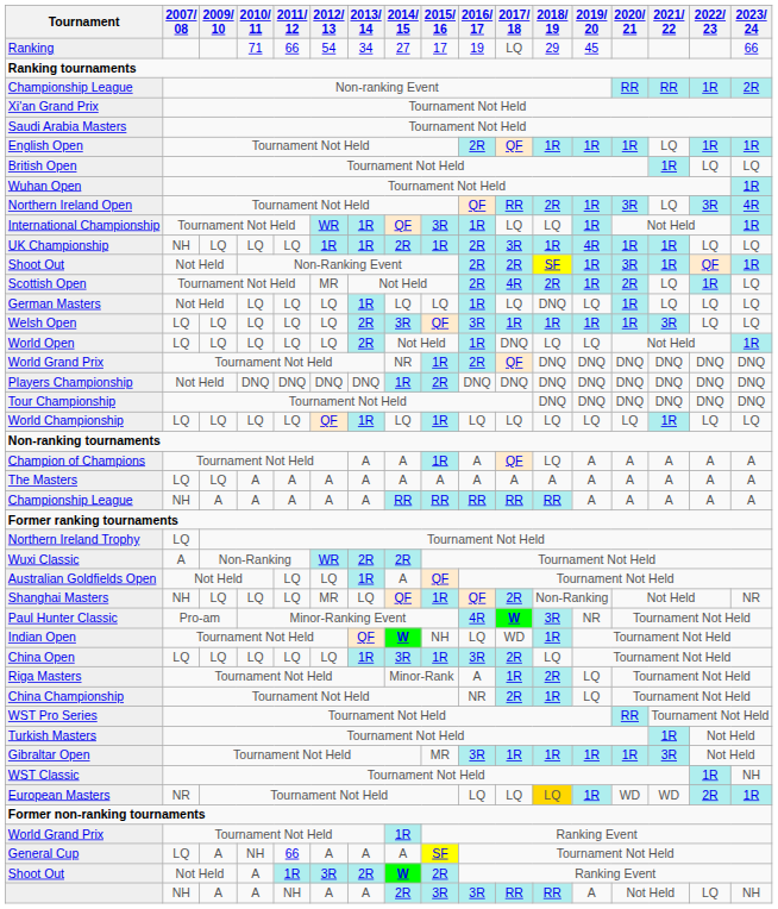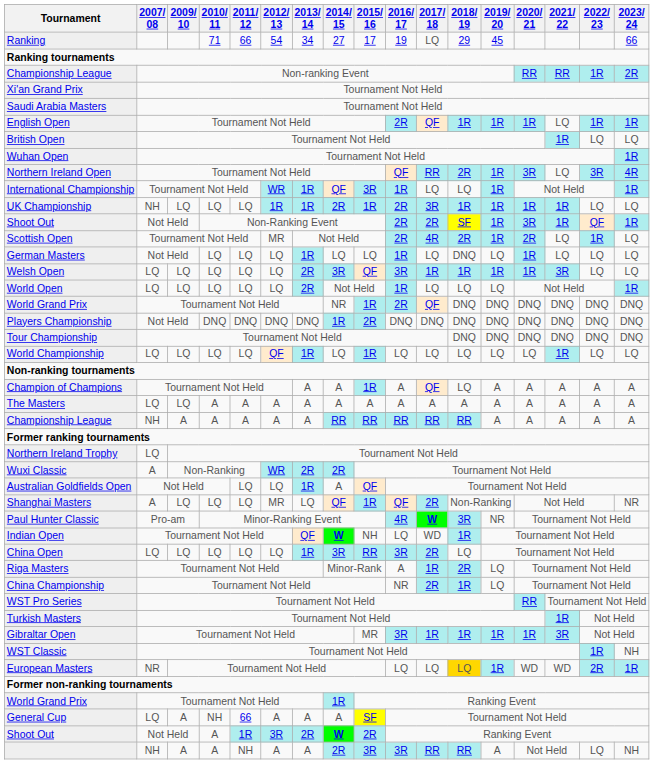 <table class="wikitable" style="font-size:85%;">
 <tr>
 <th>Tournament</th>
 <th><a href='#'>2007/<br>08</a></th>
 <th><a href='#'>2009/<br>10</a></th>
 <th><a href='#'>2010/<br>11</a></th>
 <th><a href='#'>2011/<br>12</a></th>
 <th><a href='#'>2012/<br>13</a></th>
 <th><a href='#'>2013/<br>14</a></th>
 <th><a href='#'>2014/<br>15</a></th>
 <th><a href='#'>2015/<br>16</a></th>
 <th><a href='#'>2016/<br>17</a></th>
 <th><a href='#'>2017/<br>18</a></th>
 <th><a href='#'>2018/<br>19</a></th>
 <th><a href='#'>2019/<br>20</a></th>
 <th><a href='#'>2020/<br>21</a></th>
 <th><a href='#'>2021/<br>22</a></th>
 <th><a href='#'>2022/<br>23</a></th>
 <th><a href='#'>2023/<br>24</a></th>
 </tr>
 <tr>
 <td style="background:#EFEFEF;"><a href='#'>Ranking</a></td>
 <td align="center"></td>
 <td align="center"></td>
 <td align="center"><a href='#'>71</a></td>
 <td align="center"><a href='#'>66</a></td>
 <td align="center"><a href='#'>54</a></td>
 <td align="center"><a href='#'>34</a></td>
 <td align="center"><a href='#'>27</a></td>
 <td align="center"><a href='#'>17</a></td>
 <td align="center"><a href='#'>19</a></td>
 <td align="center" style="color:#555555;">LQ</td>
 <td align="center"><a href='#'>29</a></td>
 <td align="center"><a href='#'>45</a></td>
 <td align="center"></td>
 <td align="center"></td>
 <td align="center"></td>
 <td align="center"><a href='#'>66</a></td>
 </tr>
 <tr>
 <td colspan="19"><strong>Ranking tournaments</strong></td>
 </tr>
 <tr>
 <td style="background:#EFEFEF;"><a href='#'>Championship League</a></td>
 <td align="center" colspan="12" style="color:#555555;">Non-ranking Event</td>
 <td align="center" style="background:#afeeee;"><a href='#'>RR</a></td>
 <td align="center" style="background:#afeeee;"><a href='#'>RR</a></td>
 <td align="center" style="background:#afeeee;"><a href='#'>1R</a></td>
 <td align="center" style="background:#afeeee;"><a href='#'>2R</a></td>
 </tr>
 <tr>
 <td style="background:#EFEFEF;"><a href='#'>Xi'an Grand Prix</a></td>
 <td align="center" colspan="16" style="color:#555555;">Tournament Not Held</td>
 </tr>
 <tr>
 <td style="background:#EFEFEF;"><a href='#'>Saudi Arabia Masters</a></td>
 <td align="center" colspan="16" style="color:#555555;">Tournament Not Held</td>
 </tr>
 <tr>
 <td style="background:#EFEFEF;"><a href='#'>English Open</a></td>
 <td align="center" colspan="8" style="color:#555555;">Tournament Not Held</td>
 <td align="center" style="background:#afeeee;"><a href='#'>2R</a></td>
 <td align="center" style="background:#ffebcd;"><a href='#'>QF</a></td>
 <td align="center" style="background:#afeeee;"><a href='#'>1R</a></td>
 <td align="center" style="background:#afeeee;"><a href='#'>1R</a></td>
 <td align="center" style="background:#afeeee;"><a href='#'>1R</a></td>
 <td align="center" style="color:#555555;">LQ</td>
 <td align="center" style="background:#afeeee;"><a href='#'>1R</a></td>
 <td align="center" style="background:#afeeee;"><a href='#'>1R</a></td>
 </tr>
 <tr>
 <td style="background:#EFEFEF;"><a href='#'>British Open</a></td>
 <td align="center" colspan="13" style="color:#555555;">Tournament Not Held</td>
 <td align="center" style="background:#afeeee;"><a href='#'>1R</a></td>
 <td align="center" style="color:#555555;">LQ</td>
 <td align="center" style="color:#555555;">LQ</td>
 </tr>
 <tr>
 <td style="background:#EFEFEF;"><a href='#'>Wuhan Open</a></td>
 <td align="center" colspan="15" style="color:#555555;">Tournament Not Held</td>
 <td align="center" style="background:#afeeee;"><a href='#'>1R</a></td>
 </tr>
 <tr>
 <td style="background:#EFEFEF;"><a href='#'>Northern Ireland Open</a></td>
 <td align="center" colspan="8" style="color:#555555;">Tournament Not Held</td>
 <td align="center" style="background:#ffebcd;"><a href='#'>QF</a></td>
 <td align="center" style="background:#afeeee;"><a href='#'>RR</a></td>
 <td align="center" style="background:#afeeee;"><a href='#'>2R</a></td>
 <td align="center" style="background:#afeeee;"><a href='#'>1R</a></td>
 <td align="center" style="background:#afeeee;"><a href='#'>3R</a></td>
 <td align="center" style="color:#555555;">LQ</td>
 <td align="center" style="background:#afeeee;"><a href='#'>3R</a></td>
 <td align="center" style="background:#afeeee;"><a href='#'>4R</a></td>
 </tr>
 <tr>
 <td style="background:#EFEFEF;"><a href='#'>International Championship</a></td>
 <td align="center" colspan="4" style="color:#555555;">Tournament Not Held</td>
 <td align="center" style="background:#afeeee;"><a href='#'>WR</a></td>
 <td align="center" style="background:#afeeee;"><a href='#'>1R</a></td>
 <td align="center" style="background:#ffebcd;"><a href='#'>QF</a></td>
 <td align="center" style="background:#afeeee;"><a href='#'>3R</a></td>
 <td align="center" style="background:#afeeee;"><a href='#'>1R</a></td>
 <td align="center" style="color:#555555;">LQ</td>
 <td align="center" style="color:#555555;">LQ</td>
 <td align="center" style="background:#afeeee;"><a href='#'>1R</a></td>
 <td align="center" colspan="3" style="color:#555555;">Not Held</td>
 <td align="center" style="background:#afeeee;"><a href='#'>1R</a></td>
 </tr>
 <tr>
 <td style="background:#EFEFEF;"><a href='#'>UK Championship</a></td>
 <td align="center" style="color:#555555;">NH</td>
 <td align="center" style="color:#555555;">LQ</td>
 <td align="center" style="color:#555555;">LQ</td>
 <td align="center" style="color:#555555;">LQ</td>
 <td align="center" style="background:#afeeee;"><a href='#'>1R</a></td>
 <td align="center" style="background:#afeeee;"><a href='#'>1R</a></td>
 <td align="center" style="background:#afeeee;"><a href='#'>2R</a></td>
 <td align="center" style="background:#afeeee;"><a href='#'>1R</a></td>
 <td align="center" style="background:#afeeee;"><a href='#'>2R</a></td>
 <td align="center" style="background:#afeeee;"><a href='#'>3R</a></td>
 <td align="center" style="background:#afeeee;"><a href='#'>1R</a></td>
-<td align="center" style="background:#afeeee;"><a href='#'>4R</a></td>
+<td align="center" style="background:#afeeee;"><a href='#'>1R</a></td>
 <td align="center" style="background:#afeeee;"><a href='#'>1R</a></td>
 <td align="center" style="background:#afeeee;"><a href='#'>1R</a></td>
 <td align="center" style="color:#555555;">LQ</td>
 <td align="center" style="color:#555555;">LQ</td>
 </tr>
 <tr>
 <td style="background:#EFEFEF;"><a href='#'>Shoot Out</a></td>
 <td align="center" colspan="2" style="color:#555555;">Not Held</td>
 <td align="center" colspan="6" style="color:#555555;">Non-Ranking Event</td>
 <td align="center" style="background:#afeeee;"><a href='#'>2R</a></td>
 <td align="center" style="background:#afeeee;"><a href='#'>2R</a></td>
 <td align="center" style="background:yellow;"><a href='#'>SF</a></td>
 <td align="center" style="background:#afeeee;"><a href='#'>1R</a></td>
 <td align="center" style="background:#afeeee;"><a href='#'>3R</a></td>
 <td align="center" style="background:#afeeee;"><a href='#'>1R</a></td>
 <td align="center" style="background:#ffebcd;"><a href='#'>QF</a></td>
 <td align="center" style="background:#afeeee;"><a href='#'>1R</a></td>
 </tr>
 <tr>
 <td style="background:#EFEFEF;"><a href='#'>Scottish Open</a></td>
 <td align="center" colspan="4" style="color:#555555;">Tournament Not Held</td>
 <td align="center" style="color:#555555;">MR</td>
 <td align="center" colspan="3" style="color:#555555;">Not Held</td>
 <td align="center" style="background:#afeeee;"><a href='#'>2R</a></td>
 <td align="center" style="background:#afeeee;"><a href='#'>4R</a></td>
 <td align="center" style="background:#afeeee;"><a href='#'>2R</a></td>
 <td align="center" style="background:#afeeee;"><a href='#'>1R</a></td>
 <td align="center" style="background:#afeeee;"><a href='#'>2R</a></td>
 <td align="center" style="color:#555555;">LQ</td>
 <td align="center" style="background:#afeeee;"><a href='#'>1R</a></td>
 <td align="center" style="color:#555555;">LQ</td>
 </tr>
 <tr>
 <td style="background:#EFEFEF;"><a href='#'>German Masters</a></td>
 <td align="center" colspan="2" style="color:#555555;">Not Held</td>
 <td align="center" style="color:#555555;">LQ</td>
 <td align="center" style="color:#555555;">LQ</td>
 <td align="center" style="color:#555555;">LQ</td>
 <td align="center" style="background:#afeeee;"><a href='#'>1R</a></td>
 <td align="center" style="color:#555555;">LQ</td>
 <td align="center" style="color:#555555;">LQ</td>
 <td align="center" style="background:#afeeee;"><a href='#'>1R</a></td>
 <td align="center" style="color:#555555;">LQ</td>
 <td align="center" style="color:#555555;">DNQ</td>
 <td align="center" style="color:#555555;">LQ</td>
 <td align="center" style="background:#afeeee;"><a href='#'>1R</a></td>
 <td align="center" style="color:#555555;">LQ</td>
 <td align="center" style="color:#555555;">LQ</td>
 <td align="center" style="color:#555555;">LQ</td>
 </tr>
 <tr>
 <td style="background:#EFEFEF;"><a href='#'>Welsh Open</a></td>
 <td align="center" style="color:#555555;">LQ</td>
 <td align="center" style="color:#555555;">LQ</td>
 <td align="center" style="color:#555555;">LQ</td>
 <td align="center" style="color:#555555;">LQ</td>
 <td align="center" style="color:#555555;">LQ</td>
 <td align="center" style="background:#afeeee;"><a href='#'>2R</a></td>
 <td align="center" style="background:#afeeee;"><a href='#'>3R</a></td>
 <td align="center" style="background:#ffebcd;"><a href='#'>QF</a></td>
 <td align="center" style="background:#afeeee;"><a href='#'>3R</a></td>
 <td align="center" style="background:#afeeee;"><a href='#'>1R</a></td>
 <td align="center" style="background:#afeeee;"><a href='#'>1R</a></td>
 <td align="center" style="background:#afeeee;"><a href='#'>1R</a></td>
 <td align="center" style="background:#afeeee;"><a href='#'>1R</a></td>
 <td align="center" style="background:#afeeee;"><a href='#'>3R</a></td>
 <td align="center" style="color:#555555;">LQ</td>
 <td align="center" style="color:#555555;">LQ</td>
 </tr>
 <tr>
 <td style="background:#EFEFEF;"><a href='#'>World Open</a></td>
 <td align="center" style="color:#555555;">LQ</td>
 <td align="center" style="color:#555555;">LQ</td>
 <td align="center" style="color:#555555;">LQ</td>
 <td align="center" style="color:#555555;">LQ</td>
 <td align="center" style="color:#555555;">LQ</td>
 <td align="center" style="background:#afeeee;"><a href='#'>2R</a></td>
 <td align="center" colspan="2" style="color:#555555;">Not Held</td>
 <td align="center" style="background:#afeeee;"><a href='#'>1R</a></td>
-<td align="center" style="color:#555555;">DNQ</td>
+<td align="center" style="color:#555555;">LQ</td>
 <td align="center" style="color:#555555;">LQ</td>
 <td align="center" style="color:#555555;">LQ</td>
 <td align="center" colspan="3" style="color:#555555;">Not Held</td>
 <td align="center" style="background:#afeeee;"><a href='#'>1R</a></td>
 </tr>
 <tr>
 <td style="background:#EFEFEF;"><a href='#'>World Grand Prix</a></td>
 <td align="center" colspan="6" style="color:#555555;">Tournament Not Held</td>
 <td align="center" style="color:#555555;">NR</td>
 <td align="center" style="background:#afeeee;"><a href='#'>1R</a></td>
 <td align="center" style="background:#afeeee;"><a href='#'>2R</a></td>
 <td align="center" style="background:#ffebcd;"><a href='#'>QF</a></td>
 <td align="center" style="color:#555555;">DNQ</td>
 <td align="center" style="color:#555555;">DNQ</td>
 <td align="center" style="color:#555555;">DNQ</td>
 <td align="center" style="color:#555555;">DNQ</td>
 <td align="center" style="color:#555555;">DNQ</td>
 <td align="center" style="color:#555555;">DNQ</td>
 </tr>
 <tr>
 <td style="background:#EFEFEF;"><a href='#'>Players Championship</a></td>
 <td align="center" colspan="2" style="color:#555555;">Not Held</td>
 <td align="center" style="color:#555555;">DNQ</td>
 <td align="center" style="color:#555555;">DNQ</td>
 <td align="center" style="color:#555555;">DNQ</td>
 <td align="center" style="color:#555555;">DNQ</td>
 <td align="center" style="background:#afeeee;"><a href='#'>1R</a></td>
 <td align="center" style="background:#afeeee;"><a href='#'>2R</a></td>
 <td align="center" style="color:#555555;">DNQ</td>
 <td align="center" style="color:#555555;">DNQ</td>
 <td align="center" style="color:#555555;">DNQ</td>
 <td align="center" style="color:#555555;">DNQ</td>
 <td align="center" style="color:#555555;">DNQ</td>
 <td align="center" style="color:#555555;">DNQ</td>
 <td align="center" style="color:#555555;">DNQ</td>
 <td align="center" style="color:#555555;">DNQ</td>
 </tr>
 <tr>
 <td style="background:#EFEFEF;"><a href='#'>Tour Championship</a></td>
 <td align="center" colspan="10" style="color:#555555;">Tournament Not Held</td>
 <td align="center" style="color:#555555;">DNQ</td>
 <td align="center" style="color:#555555;">DNQ</td>
 <td align="center" style="color:#555555;">DNQ</td>
 <td align="center" style="color:#555555;">DNQ</td>
 <td align="center" style="color:#555555;">DNQ</td>
 <td align="center" style="color:#555555;">DNQ</td>
 </tr>
 <tr>
 <td style="background:#EFEFEF;"><a href='#'>World Championship</a></td>
 <td align="center" style="color:#555555;">LQ</td>
 <td align="center" style="color:#555555;">LQ</td>
 <td align="center" style="color:#555555;">LQ</td>
 <td align="center" style="color:#555555;">LQ</td>
 <td align="center" style="background:#ffebcd;"><a href='#'>QF</a></td>
 <td align="center" style="background:#afeeee;"><a href='#'>1R</a></td>
 <td align="center" style="color:#555555;">LQ</td>
 <td align="center" style="background:#afeeee;"><a href='#'>1R</a></td>
 <td align="center" style="color:#555555;">LQ</td>
 <td align="center" style="color:#555555;">LQ</td>
 <td align="center" style="color:#555555;">LQ</td>
 <td align="center" style="color:#555555;">LQ</td>
 <td align="center" style="color:#555555;">LQ</td>
 <td align="center" style="background:#afeeee;"><a href='#'>1R</a></td>
 <td align="center" style="color:#555555;">LQ</td>
 <td align="center" style="color:#555555;">LQ</td>
 </tr>
 <tr>
 <td colspan="20"><strong>Non-ranking tournaments</strong></td>
 </tr>
 <tr>
 <td style="background:#EFEFEF;"><a href='#'>Champion of Champions</a></td>
 <td align="center" colspan="5" style="color:#555555;">Tournament Not Held</td>
 <td align="center" style="color:#555555;">A</td>
 <td align="center" style="color:#555555;">A</td>
 <td align="center" style="background:#afeeee;"><a href='#'>1R</a></td>
 <td align="center" style="color:#555555;">A</td>
 <td align="center" style="background:#ffebcd;"><a href='#'>QF</a></td>
 <td align="center" style="color:#555555;">LQ</td>
 <td align="center" style="color:#555555;">A</td>
 <td align="center" style="color:#555555;">A</td>
 <td align="center" style="color:#555555;">A</td>
 <td align="center" style="color:#555555;">A</td>
 <td align="center" style="color:#555555;">A</td>
 </tr>
 <tr>
 <td style="background:#EFEFEF;"><a href='#'>The Masters</a></td>
 <td align="center" style="color:#555555;">LQ</td>
 <td align="center" style="color:#555555;">LQ</td>
 <td align="center" style="color:#555555;">A</td>
 <td align="center" style="color:#555555;">A</td>
 <td align="center" style="color:#555555;">A</td>
 <td align="center" style="color:#555555;">A</td>
 <td align="center" style="color:#555555;">A</td>
 <td align="center" style="color:#555555;">A</td>
 <td align="center" style="color:#555555;">A</td>
 <td align="center" style="color:#555555;">A</td>
 <td align="center" style="color:#555555;">A</td>
 <td align="center" style="color:#555555;">A</td>
 <td align="center" style="color:#555555;">A</td>
 <td align="center" style="color:#555555;">A</td>
 <td align="center" style="color:#555555;">A</td>
 <td align="center" style="color:#555555;">A</td>
 </tr>
 <tr>
 <td style="background:#EFEFEF;"><a href='#'>Championship League</a></td>
 <td align="center" style="color:#555555;">NH</td>
 <td align="center" style="color:#555555;">A</td>
 <td align="center" style="color:#555555;">A</td>
 <td align="center" style="color:#555555;">A</td>
 <td align="center" style="color:#555555;">A</td>
 <td align="center" style="color:#555555;">A</td>
 <td align="center" style="background:#afeeee;"><a href='#'>RR</a></td>
 <td align="center" style="background:#afeeee;"><a href='#'>RR</a></td>
 <td align="center" style="background:#afeeee;"><a href='#'>RR</a></td>
 <td align="center" style="background:#afeeee;"><a href='#'>RR</a></td>
 <td align="center" style="background:#afeeee;"><a href='#'>RR</a></td>
 <td align="center" style="color:#555555;">A</td>
 <td align="center" style="color:#555555;">A</td>
 <td align="center" style="color:#555555;">A</td>
 <td align="center" style="color:#555555;">A</td>
 <td align="center" style="color:#555555;">A</td>
 </tr>
 <tr>
 <td colspan="20"><strong>Former ranking tournaments</strong></td>
 </tr>
 <tr>
 <td style="background:#EFEFEF;"><a href='#'>Northern Ireland Trophy</a></td>
 <td align="center" style="color:#555555;">LQ</td>
 <td align="center" colspan="19" style="color:#555555;">Tournament Not Held</td>
 </tr>
 <tr>
 <td style="background:#EFEFEF;"><a href='#'>Wuxi Classic</a></td>
 <td align="center" style="color:#555555;">A</td>
 <td align="center" colspan="3" style="color:#555555;">Non-Ranking</td>
 <td align="center" style="background:#afeeee;"><a href='#'>WR</a></td>
 <td align="center" style="background:#afeeee;"><a href='#'>2R</a></td>
 <td align="center" style="background:#afeeee;"><a href='#'>2R</a></td>
 <td align="center" colspan="19" style="color:#555555;">Tournament Not Held</td>
 </tr>
 <tr>
 <td style="background:#EFEFEF;"><a href='#'>Australian Goldfields Open</a></td>
 <td align="center" colspan="3" style="color:#555555;">Not Held</td>
 <td align="center" style="color:#555555;">LQ</td>
 <td align="center" style="color:#555555;">LQ</td>
 <td align="center" style="background:#afeeee;"><a href='#'>1R</a></td>
 <td align="center" style="color:#555555;">A</td>
 <td align="center" style="background:#ffebcd;"><a href='#'>QF</a></td>
 <td align="center" colspan="19" style="color:#555555;">Tournament Not Held</td>
 </tr>
 <tr>
 <td style="background:#EFEFEF;"><a href='#'>Shanghai Masters</a></td>
-<td align="center" style="color:#555555;">NH</td>
+<td align="center" style="color:#555555;">A</td>
 <td align="center" style="color:#555555;">LQ</td>
 <td align="center" style="color:#555555;">LQ</td>
 <td align="center" style="color:#555555;">LQ</td>
 <td align="center" style="color:#555555;">MR</td>
 <td align="center" style="color:#555555;">LQ</td>
 <td align="center" style="background:#ffebcd;"><a href='#'>QF</a></td>
 <td align="center" style="background:#afeeee;"><a href='#'>1R</a></td>
 <td align="center" style="background:#ffebcd;"><a href='#'>QF</a></td>
 <td align="center" style="background:#afeeee;"><a href='#'>2R</a></td>
 <td align="center" colspan="2" style="color:#555555;">Non-Ranking</td>
 <td align="center" colspan="3" style="color:#555555;">Not Held</td>
 <td align="center" colspan="1" style="color:#555555;">NR</td>
 </tr>
 <tr>
 <td style="background:#EFEFEF;"><a href='#'>Paul Hunter Classic</a></td>
 <td align="center" colspan="2" style="color:#555555;">Pro-am</td>
 <td align="center" colspan="6" style="color:#555555;">Minor-Ranking Event</td>
 <td align="center" style="background:#afeeee;"><a href='#'>4R</a></td>
 <td align="center" style="background:#00ff00;"><a href='#'><strong>W</strong></a></td>
 <td align="center" style="background:#afeeee;"><a href='#'>3R</a></td>
 <td align="center" style="color:#555555;">NR</td>
 <td align="center" colspan="6" style="color:#555555;">Tournament Not Held</td>
 </tr>
 <tr>
 <td style="background:#EFEFEF;"><a href='#'>Indian Open</a></td>
 <td align="center" colspan="5" style="color:#555555;">Tournament Not Held</td>
 <td align="center" style="background:#ffebcd;"><a href='#'>QF</a></td>
 <td align="center" style="background:#00ff00;"><a href='#'><strong>W</strong></a></td>
 <td align="center" style="color:#555555;">NH</td>
 <td align="center" style="color:#555555;">LQ</td>
 <td align="center" style="color:#555555;">WD</td>
 <td align="center" style="background:#afeeee;"><a href='#'>1R</a></td>
 <td align="center" colspan="6" style="color:#555555;">Tournament Not Held</td>
 </tr>
 <tr>
 <td style="background:#EFEFEF;"><a href='#'>China Open</a></td>
 <td align="center" style="color:#555555;">LQ</td>
 <td align="center" style="color:#555555;">LQ</td>
 <td align="center" style="color:#555555;">LQ</td>
 <td align="center" style="color:#555555;">LQ</td>
 <td align="center" style="color:#555555;">LQ</td>
 <td align="center" style="background:#afeeee;"><a href='#'>1R</a></td>
 <td align="center" style="background:#afeeee;"><a href='#'>3R</a></td>
-<td align="center" style="background:#afeeee;"><a href='#'>1R</a></td>
+<td align="center" style="background:#afeeee;"><a href='#'>RR</a></td>
 <td align="center" style="background:#afeeee;"><a href='#'>3R</a></td>
 <td align="center" style="background:#afeeee;"><a href='#'>2R</a></td>
 <td align="center" style="color:#555555;">LQ</td>
 <td align="center" colspan="5" style="color:#555555;">Tournament Not Held</td>
 </tr>
 <tr>
 <td style="background:#EFEFEF;"><a href='#'>Riga Masters</a></td>
 <td align="center" colspan="6" style="color:#555555;">Tournament Not Held</td>
 <td align="center" colspan="2" style="color:#555555;">Minor-Rank</td>
 <td align="center" style="color:#555555;">A</td>
 <td align="center" style="background:#afeeee;"><a href='#'>1R</a></td>
 <td align="center" style="background:#afeeee;"><a href='#'>2R</a></td>
 <td align="center" style="color:#555555;">LQ</td>
 <td align="center" colspan="4" style="color:#555555;">Tournament Not Held</td>
 </tr>
 <tr>
 <td style="background:#EFEFEF;"><a href='#'>China Championship</a></td>
 <td align="center" colspan="8" style="color:#555555;">Tournament Not Held</td>
 <td align="center" style="color:#555555;">NR</td>
 <td align="center" style="background:#afeeee;"><a href='#'>2R</a></td>
 <td align="center" style="background:#afeeee;"><a href='#'>1R</a></td>
 <td align="center" style="color:#555555;">LQ</td>
 <td align="center" colspan="4" style="color:#555555;">Tournament Not Held</td>
 </tr>
 <tr>
 <td style="background:#EFEFEF;"><a href='#'>WST Pro Series</a></td>
 <td align="center" colspan="12" style="color:#555555;">Tournament Not Held</td>
 <td align="center" style="background:#afeeee;"><a href='#'>RR</a></td>
 <td align="center" colspan="3" style="color:#555555;">Tournament Not Held</td>
 </tr>
 <tr>
 <td style="background:#EFEFEF;"><a href='#'>Turkish Masters</a></td>
 <td align="center" colspan="13" style="color:#555555;">Tournament Not Held</td>
 <td align="center" style="background:#afeeee;"><a href='#'>1R</a></td>
 <td align="center" colspan="2" style="color:#555555;">Not Held</td>
 </tr>
 <tr>
 <td style="background:#EFEFEF;"><a href='#'>Gibraltar Open</a></td>
 <td align="center" colspan="7" style="color:#555555;">Tournament Not Held</td>
 <td align="center" style="color:#555555;">MR</td>
 <td align="center" style="background:#afeeee;"><a href='#'>3R</a></td>
 <td align="center" style="background:#afeeee;"><a href='#'>1R</a></td>
 <td align="center" style="background:#afeeee;"><a href='#'>1R</a></td>
 <td align="center" style="background:#afeeee;"><a href='#'>1R</a></td>
 <td align="center" style="background:#afeeee;"><a href='#'>1R</a></td>
 <td align="center" style="background:#afeeee;"><a href='#'>3R</a></td>
 <td align="center" colspan="3" style="color:#555555;">Not Held</td>
 </tr>
 <tr>
 <td style="background:#EFEFEF;"><a href='#'>WST Classic</a></td>
 <td align="center" colspan="14" style="color:#555555;">Tournament Not Held</td>
 <td align="center" style="background:#afeeee;"><a href='#'>1R</a></td>
 <td align="center" colspan="1" style="color:#555555;">NH</td>
 </tr>
 <tr>
 <td style="background:#EFEFEF;"><a href='#'>European Masters</a></td>
 <td align="center" style="color:#555555;">NR</td>
 <td align="center" colspan="7" style="color:#555555;">Tournament Not Held</td>
 <td align="center" style="color:#555555;">LQ</td>
 <td align="center" style="color:#555555;">LQ</td>
 <td align="center" style="background: gold; color:#555555;">LQ</td>
 <td align="center" style="background:#afeeee;"><a href='#'>1R</a></td>
 <td align="center" style="color:#555555;">WD</td>
 <td align="center" style="color:#555555;">WD</td>
 <td align="center" style="background:#afeeee;"><a href='#'>2R</a></td>
 <td align="center" style="background:#afeeee;"><a href='#'>1R</a></td>
 </tr>
 <tr>
 <td colspan="19"><strong>Former non-ranking tournaments</strong></td>
 </tr>
 <tr>
 <td style="background:#EFEFEF;"><a href='#'>World Grand Prix</a></td>
 <td align="center" colspan="6" style="color:#555555;">Tournament Not Held</td>
 <td align="center" style="background:#afeeee;"><a href='#'>1R</a></td>
 <td align="center" colspan="20" style="color:#555555;">Ranking Event</td>
 </tr>
 <tr>
 <td style="background:#EFEFEF;"><a href='#'>General Cup</a></td>
 <td align="center" style="color:#555555;">LQ</td>
 <td align="center" style="color:#555555;">A</td>
 <td align="center" style="color:#555555;">NH</td>
 <td align="center"><a href='#'>66</a></td>
 <td align="center" style="color:#555555;">A</td>
 <td align="center" style="color:#555555;">A</td>
 <td align="center" style="color:#555555;">A</td>
 <td align="center" style="background:yellow;"><a href='#'>SF</a></td>
 <td align="center" colspan="19" style="color:#555555;">Tournament Not Held</td>
 </tr>
 <tr>
 <td style="background:#EFEFEF;"><a href='#'>Shoot Out</a></td>
 <td align="center" colspan="2" style="color:#555555;">Not Held</td>
 <td align="center" style="color:#555555;">A</td>
 <td align="center" style="background:#afeeee;"><a href='#'>1R</a></td>
 <td align="center" style="background:#afeeee;"><a href='#'>3R</a></td>
 <td align="center" style="background:#afeeee;"><a href='#'>2R</a></td>
 <td align="center" style="background:#00ff00;"><a href='#'><strong>W</strong></a></td>
 <td align="center" style="background:#afeeee;"><a href='#'>2R</a></td>
 <td align="center" colspan="19" style="color:#555555;">Ranking Event</td>
 </tr>
 <tr>
 <td style="background:#EFEFEF;"></td>
 <td align="center" style="color:#555555;">NH</td>
 <td align="center" style="color:#555555;">A</td>
 <td align="center" style="color:#555555;">A</td>
 <td align="center" style="color:#555555;">NH</td>
 <td align="center" style="color:#555555;">A</td>
 <td align="center" style="color:#555555;">A</td>
 <td align="center" style="background:#afeeee;"><a href='#'>2R</a></td>
 <td align="center" style="background:#afeeee;"><a href='#'>3R</a></td>
 <td align="center" style="background:#afeeee;"><a href='#'>3R</a></td>
 <td align="center" style="background:#afeeee;"><a href='#'>RR</a></td>
 <td align="center" style="background:#afeeee;"><a href='#'>RR</a></td>
 <td align="center" style="color:#555555;">A</td>
 <td align="center" colspan="2" style="color:#555555;">Not Held</td>
 <td align="center" style="color:#555555;">LQ</td>
 <td align="center" colspan="2" style="color:#555555;">NH</td>
 </tr>
 </table>
